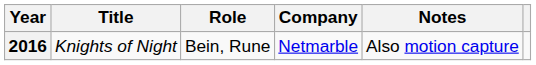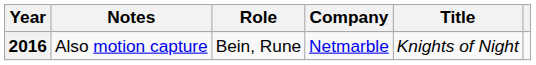 <table class="wikitable plainrowheaders sortable">
 <tr>
 <th scope="col">Year</th>
-<th scope="col">Title</th>
+<th scope="col" class="unsortable">Notes</th>
 <th scope="col">Role</th>
 <th scope="col">Company</th>
-<th scope="col" class="unsortable">Notes</th>
+<th scope="col">Title</th>
 <th scope="col" class="unsortable"></th>
 </tr>
 <tr>
 <th scope="row">2016</th>
-<td><em>Knights of Night</em></td>
+<td>Also <a href='#'>motion capture</a></td>
 <td>Bein, Rune</td>
 <td><a href='#'>Netmarble</a></td>
-<td>Also <a href='#'>motion capture</a></td>
+<td><em>Knights of Night</em></td>
 <td style="text-align:center"></td>
 </tr>
 </table>
